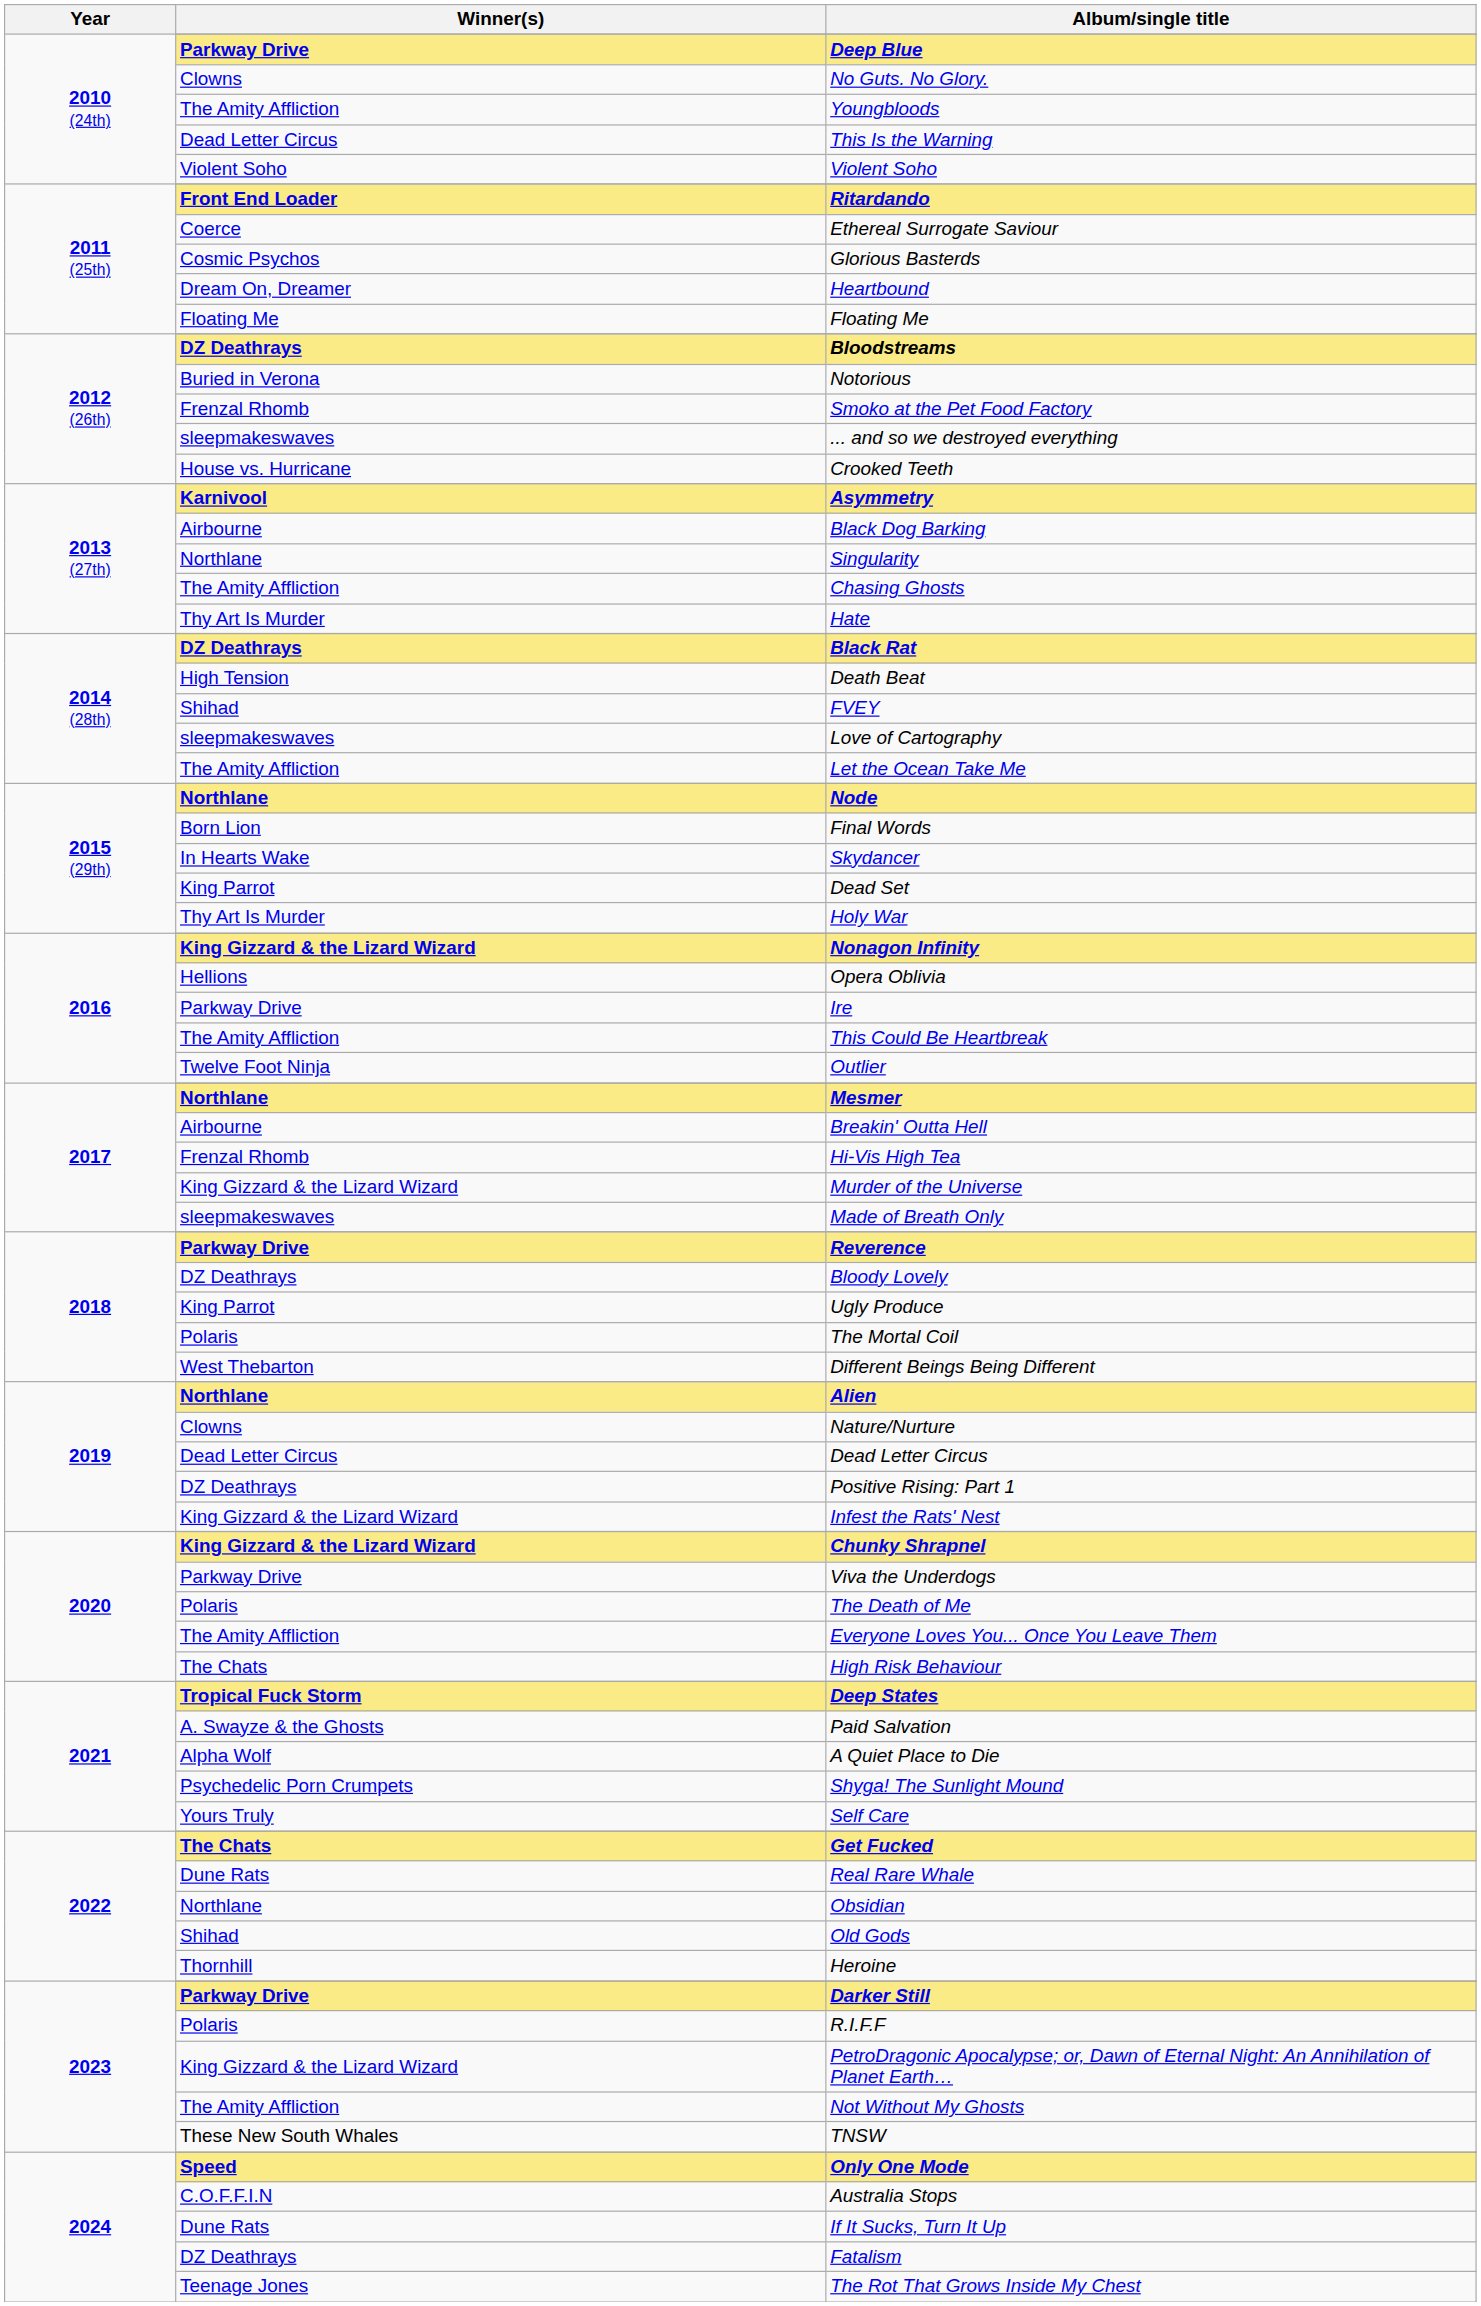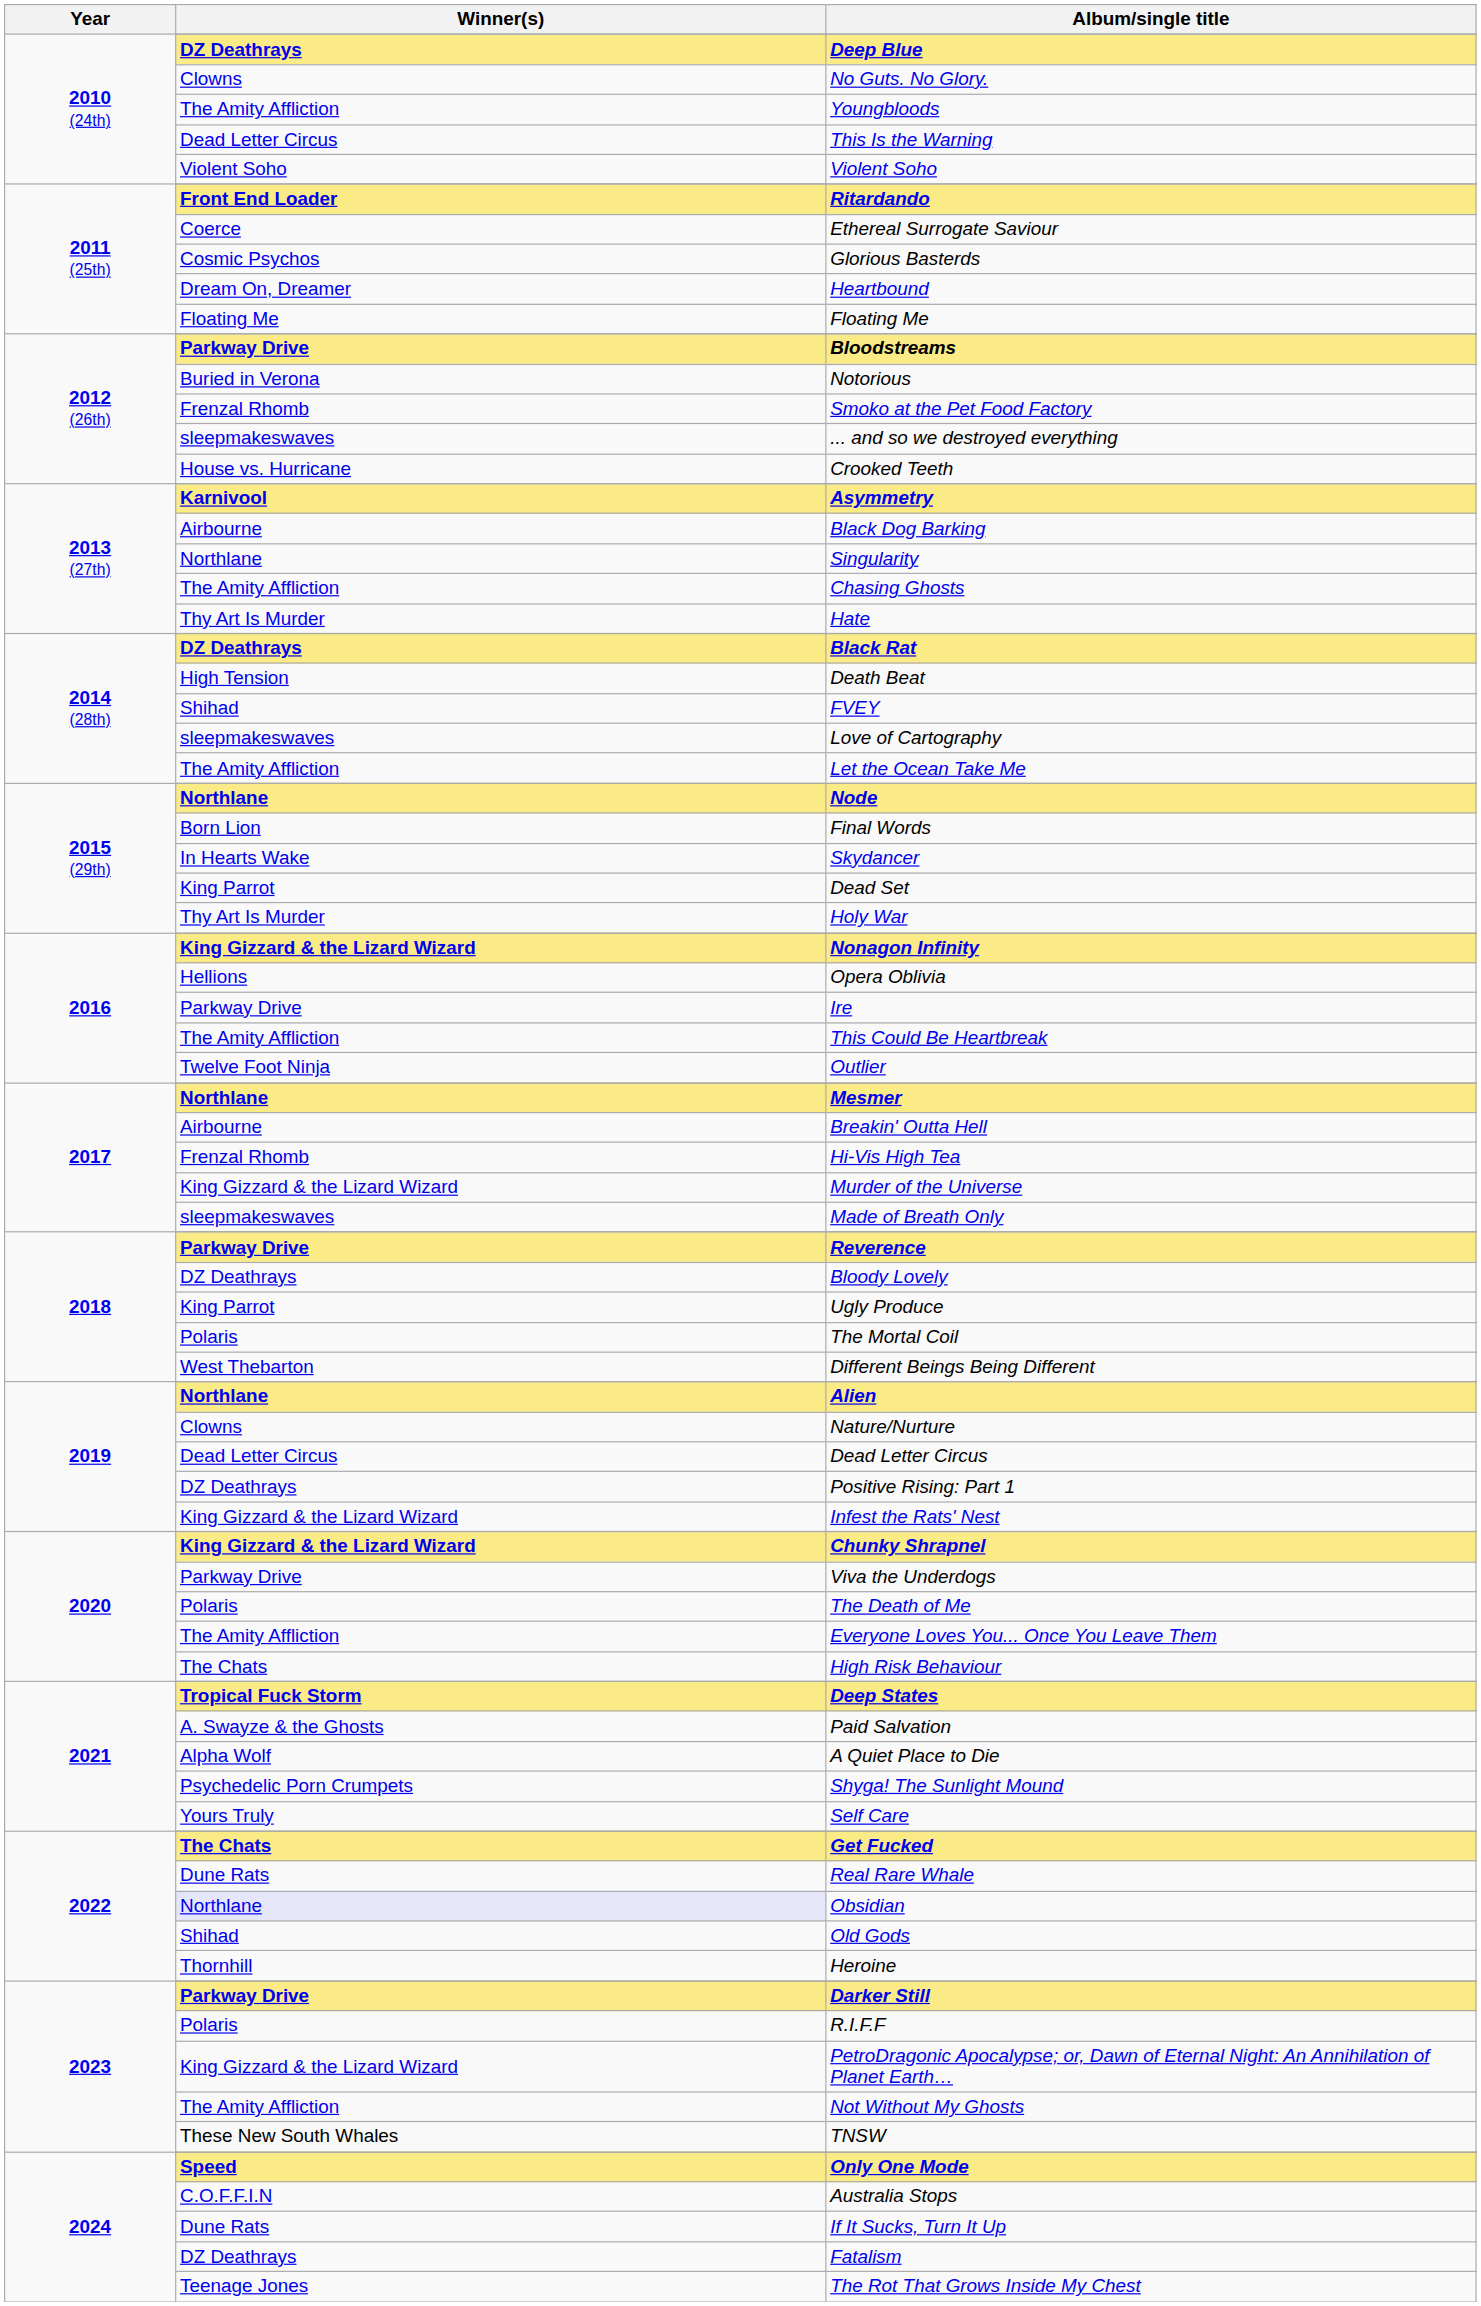 <table class="sortable wikitable">
 <tr>
 <th width="5%">Year</th>
 <th width="19%">Winner(s)</th>
 <th width="19%">Album/single title</th>
 </tr>
 <tr>
 <td rowspan="6" align="center"><strong><a href='#'>2010</a></strong><br><small><a href='#'>(24th)</a></small></td>
 </tr>
 <tr style="background:#FAEB86">
-<td><strong><a href='#'>Parkway Drive</a></strong></td>
+<td><strong><a href='#'>DZ Deathrays</a></strong></td>
 <td><strong><em><a href='#'>Deep Blue</a></em></strong></td>
 </tr>
 <tr>
 <td><a href='#'>Clowns</a></td>
 <td><em><a href='#'>No Guts. No Glory.</a></em></td>
 </tr>
 <tr>
 <td><a href='#'>The Amity Affliction</a></td>
 <td><em><a href='#'>Youngbloods</a></em></td>
 </tr>
 <tr>
 <td><a href='#'>Dead Letter Circus</a></td>
 <td><em><a href='#'>This Is the Warning</a></em></td>
 </tr>
 <tr>
 <td><a href='#'>Violent Soho</a></td>
 <td><em><a href='#'>Violent Soho</a></em></td>
 </tr>
 <tr>
 <td rowspan="6" align="center"><strong><a href='#'>2011</a></strong><br><small><a href='#'>(25th)</a></small></td>
 </tr>
 <tr style="background:#FAEB86">
 <td><strong><a href='#'>Front End Loader</a></strong></td>
 <td><strong><em><a href='#'>Ritardando</a></em></strong></td>
 </tr>
 <tr>
 <td><a href='#'>Coerce</a></td>
 <td><em>Ethereal Surrogate Saviour</em></td>
 </tr>
 <tr>
 <td><a href='#'>Cosmic Psychos</a></td>
 <td><em>Glorious Basterds</em></td>
 </tr>
 <tr>
 <td><a href='#'>Dream On, Dreamer</a></td>
 <td><em><a href='#'>Heartbound</a></em></td>
 </tr>
 <tr>
 <td><a href='#'>Floating Me</a></td>
 <td><em>Floating Me</em></td>
 </tr>
 <tr>
 <td rowspan="6" align="center"><strong><a href='#'>2012</a></strong><br><small><a href='#'>(26th)</a></small></td>
 </tr>
 <tr style="background:#FAEB86">
-<td><strong><a href='#'>DZ Deathrays</a></strong></td>
+<td><strong><a href='#'>Parkway Drive</a></strong></td>
 <td><strong><em>Bloodstreams</em></strong></td>
 </tr>
 <tr>
 <td><a href='#'>Buried in Verona</a></td>
 <td><em>Notorious</em></td>
 </tr>
 <tr>
 <td><a href='#'>Frenzal Rhomb</a></td>
 <td><em><a href='#'>Smoko at the Pet Food Factory</a></em></td>
 </tr>
 <tr>
 <td><a href='#'>sleepmakeswaves</a></td>
 <td><em>... and so we destroyed everything</em></td>
 </tr>
 <tr>
 <td><a href='#'>House vs. Hurricane</a></td>
 <td><em>Crooked Teeth</em></td>
 </tr>
 <tr>
 <td rowspan="6" align="center"><strong><a href='#'>2013</a></strong><br><small><a href='#'>(27th)</a></small></td>
 </tr>
 <tr style="background:#FAEB86">
 <td><strong><a href='#'>Karnivool</a></strong></td>
 <td><strong><em><a href='#'>Asymmetry</a></em></strong></td>
 </tr>
 <tr>
 <td><a href='#'>Airbourne</a></td>
 <td><em><a href='#'>Black Dog Barking</a></em></td>
 </tr>
 <tr>
 <td><a href='#'>Northlane</a></td>
 <td><em><a href='#'>Singularity</a></em></td>
 </tr>
 <tr>
 <td><a href='#'>The Amity Affliction</a></td>
 <td><em><a href='#'>Chasing Ghosts</a></em></td>
 </tr>
 <tr>
 <td><a href='#'>Thy Art Is Murder</a></td>
 <td><em><a href='#'>Hate</a></em></td>
 </tr>
 <tr>
 <td rowspan="6" align="center"><strong><a href='#'>2014</a></strong><br><small><a href='#'>(28th)</a></small></td>
 </tr>
 <tr style="background:#FAEB86">
 <td><strong><a href='#'>DZ Deathrays</a></strong></td>
 <td><strong><em><a href='#'>Black Rat</a></em></strong></td>
 </tr>
 <tr>
 <td><a href='#'>High Tension</a></td>
 <td><em>Death Beat</em></td>
 </tr>
 <tr>
 <td><a href='#'>Shihad</a></td>
 <td><em><a href='#'>FVEY</a></em></td>
 </tr>
 <tr>
 <td><a href='#'>sleepmakeswaves</a></td>
 <td><em>Love of Cartography</em></td>
 </tr>
 <tr>
 <td><a href='#'>The Amity Affliction</a></td>
 <td><em><a href='#'>Let the Ocean Take Me</a></em></td>
 </tr>
 <tr>
 <td rowspan="6" align="center"><strong><a href='#'>2015</a></strong><br><small><a href='#'>(29th)</a></small></td>
 </tr>
 <tr style="background:#FAEB86">
 <td><strong><a href='#'>Northlane</a></strong></td>
 <td><strong><em><a href='#'>Node</a></em></strong></td>
 </tr>
 <tr>
 <td><a href='#'>Born Lion</a></td>
 <td><em>Final Words</em></td>
 </tr>
 <tr>
 <td><a href='#'>In Hearts Wake</a></td>
 <td><em><a href='#'>Skydancer</a></em></td>
 </tr>
 <tr>
 <td><a href='#'>King Parrot</a></td>
 <td><em>Dead Set</em></td>
 </tr>
 <tr>
 <td><a href='#'>Thy Art Is Murder</a></td>
 <td><em><a href='#'>Holy War</a></em></td>
 </tr>
 <tr>
 <td rowspan="6" align="center"><strong><a href='#'>2016</a></strong><br></td>
 </tr>
 <tr style="background:#FAEB86">
 <td><strong><a href='#'>King Gizzard & the Lizard Wizard</a></strong></td>
 <td><strong><em><a href='#'>Nonagon Infinity</a></em></strong></td>
 </tr>
 <tr>
 <td><a href='#'>Hellions</a></td>
 <td><em>Opera Oblivia</em></td>
 </tr>
 <tr>
 <td><a href='#'>Parkway Drive</a></td>
 <td><em><a href='#'>Ire</a></em></td>
 </tr>
 <tr>
 <td><a href='#'>The Amity Affliction</a></td>
 <td><em><a href='#'>This Could Be Heartbreak</a></em></td>
 </tr>
 <tr>
 <td><a href='#'>Twelve Foot Ninja</a></td>
 <td><em><a href='#'>Outlier</a></em></td>
 </tr>
 <tr>
 <td rowspan="6" align="center"><strong><a href='#'>2017</a></strong><br></td>
 </tr>
 <tr style="background:#FAEB86">
 <td><strong><a href='#'>Northlane</a></strong></td>
 <td><strong><em><a href='#'>Mesmer</a></em></strong></td>
 </tr>
 <tr>
 <td><a href='#'>Airbourne</a></td>
 <td><em><a href='#'>Breakin' Outta Hell</a></em></td>
 </tr>
 <tr>
 <td><a href='#'>Frenzal Rhomb</a></td>
 <td><em><a href='#'>Hi-Vis High Tea</a></em></td>
 </tr>
 <tr>
 <td><a href='#'>King Gizzard & the Lizard Wizard</a></td>
 <td><em><a href='#'>Murder of the Universe</a></em></td>
 </tr>
 <tr>
 <td><a href='#'>sleepmakeswaves</a></td>
 <td><em><a href='#'>Made of Breath Only</a></em></td>
 </tr>
 <tr>
 <td rowspan="6" align="center"><strong><a href='#'>2018</a></strong><br></td>
 </tr>
 <tr style="background:#FAEB86">
 <td><strong><a href='#'>Parkway Drive</a></strong></td>
 <td><strong><em><a href='#'>Reverence</a></em></strong></td>
 </tr>
 <tr>
 <td><a href='#'>DZ Deathrays</a></td>
 <td><em><a href='#'>Bloody Lovely</a></em></td>
 </tr>
 <tr>
 <td><a href='#'>King Parrot</a></td>
 <td><em>Ugly Produce</em></td>
 </tr>
 <tr>
 <td><a href='#'>Polaris</a></td>
 <td><em>The Mortal Coil</em></td>
 </tr>
 <tr>
 <td><a href='#'>West Thebarton</a></td>
 <td><em>Different Beings Being Different</em></td>
 </tr>
 <tr>
 <td rowspan="6" align="center"><strong><a href='#'>2019</a></strong><br></td>
 </tr>
 <tr style="background:#FAEB86">
 <td><strong><a href='#'>Northlane</a></strong></td>
 <td><strong><em><a href='#'>Alien</a></em></strong></td>
 </tr>
 <tr>
 <td><a href='#'>Clowns</a></td>
 <td><em>Nature/Nurture</em></td>
 </tr>
 <tr>
 <td><a href='#'>Dead Letter Circus</a></td>
 <td><em>Dead Letter Circus</em></td>
 </tr>
 <tr>
 <td><a href='#'>DZ Deathrays</a></td>
 <td><em>Positive Rising: Part 1</em></td>
 </tr>
 <tr>
 <td><a href='#'>King Gizzard & the Lizard Wizard</a></td>
 <td><em><a href='#'>Infest the Rats' Nest</a></em></td>
 </tr>
 <tr>
 <td rowspan="6" align="center"><strong><a href='#'>2020</a></strong><br></td>
 </tr>
 <tr style="background:#FAEB86">
 <td><strong><a href='#'>King Gizzard & the Lizard Wizard</a></strong></td>
 <td><strong><em><a href='#'>Chunky Shrapnel</a></em></strong></td>
 </tr>
 <tr>
 <td><a href='#'>Parkway Drive</a></td>
 <td><em>Viva the Underdogs</em></td>
 </tr>
 <tr>
 <td><a href='#'>Polaris</a></td>
 <td><em><a href='#'>The Death of Me</a></em></td>
 </tr>
 <tr>
 <td><a href='#'>The Amity Affliction</a></td>
 <td><em><a href='#'>Everyone Loves You... Once You Leave Them</a></em></td>
 </tr>
 <tr>
 <td><a href='#'>The Chats</a></td>
 <td><em><a href='#'>High Risk Behaviour</a></em></td>
 </tr>
 <tr>
 <td rowspan="6" align="center"><strong><a href='#'>2021</a></strong><br></td>
 </tr>
 <tr style="background:#FAEB86">
 <td><strong><a href='#'>Tropical Fuck Storm</a></strong></td>
 <td><strong><em><a href='#'>Deep States</a></em></strong></td>
 </tr>
 <tr>
 <td><a href='#'>A. Swayze & the Ghosts</a></td>
 <td><em>Paid Salvation</em></td>
 </tr>
 <tr>
 <td><a href='#'>Alpha Wolf</a></td>
 <td><em>A Quiet Place to Die</em></td>
 </tr>
 <tr>
 <td><a href='#'>Psychedelic Porn Crumpets</a></td>
 <td><em><a href='#'>Shyga! The Sunlight Mound</a></em></td>
 </tr>
 <tr>
 <td><a href='#'>Yours Truly</a></td>
 <td><em><a href='#'>Self Care</a></em></td>
 </tr>
 <tr>
 <td rowspan="6" align="center"><strong><a href='#'>2022</a></strong><br></td>
 </tr>
 <tr style="background:#FAEB86">
 <td><strong><a href='#'>The Chats</a></strong></td>
 <td><strong><em><a href='#'>Get Fucked</a></em></strong></td>
 </tr>
 <tr>
 <td><a href='#'>Dune Rats</a></td>
 <td><em><a href='#'>Real Rare Whale</a></em></td>
 </tr>
 <tr>
-<td><a href='#'>Northlane</a></td>
+<td style="background: lavender;"><a href='#'>Northlane</a></td>
 <td><em><a href='#'>Obsidian</a></em></td>
 </tr>
 <tr>
 <td><a href='#'>Shihad</a></td>
 <td><em><a href='#'>Old Gods</a></em></td>
 </tr>
 <tr>
 <td><a href='#'>Thornhill</a></td>
 <td><em>Heroine</em></td>
 </tr>
 <tr>
 <td rowspan="6" align="center"><strong><a href='#'>2023</a></strong><br></td>
 </tr>
 <tr style="background:#FAEB86">
 <td><strong><a href='#'>Parkway Drive</a></strong></td>
 <td><strong><em><a href='#'>Darker Still</a></em></strong></td>
 </tr>
 <tr>
 <td><a href='#'>Polaris</a></td>
 <td><em>R.I.F.F</em></td>
 </tr>
 <tr>
 <td><a href='#'>King Gizzard & the Lizard Wizard</a></td>
 <td><em><a href='#'>PetroDragonic Apocalypse; or, Dawn of Eternal Night: An Annihilation of Planet Earth…</a></em></td>
 </tr>
 <tr>
 <td><a href='#'>The Amity Affliction</a></td>
 <td><em><a href='#'>Not Without My Ghosts</a></em></td>
 </tr>
 <tr>
 <td>These New South Whales</td>
 <td><em>TNSW</em></td>
 </tr>
 <tr>
 <td rowspan="6" align="center"><strong><a href='#'>2024</a></strong><br></td>
 </tr>
 <tr style="background:#FAEB86">
 <td><strong><a href='#'>Speed</a></strong></td>
 <td><strong><em><a href='#'>Only One Mode</a></em></strong></td>
 </tr>
 <tr>
 <td><a href='#'>C.O.F.F.I.N</a></td>
 <td><em>Australia Stops</em></td>
 </tr>
 <tr>
 <td><a href='#'>Dune Rats</a></td>
 <td><em><a href='#'>If It Sucks, Turn It Up</a></em></td>
 </tr>
 <tr>
 <td><a href='#'>DZ Deathrays</a></td>
 <td><em><a href='#'>Fatalism</a></em></td>
 </tr>
 <tr>
 <td><a href='#'>Teenage Jones</a></td>
 <td><em><a href='#'>The Rot That Grows Inside My Chest</a></em></td>
 </tr>
 </table>
